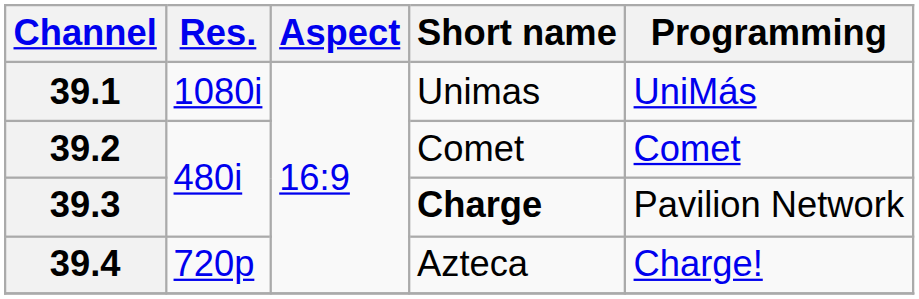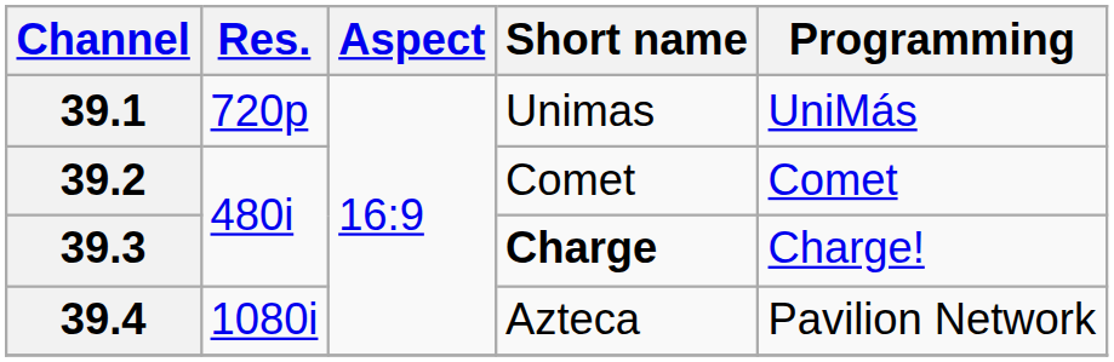 <table class="wikitable">
 <tr>
 <th><a href='#'>Channel</a></th>
 <th><a href='#'>Res.</a></th>
 <th><a href='#'>Aspect</a></th>
 <th>Short name</th>
 <th>Programming</th>
 </tr>
 <tr>
 <th scope = "row">39.1</th>
-<td><a href='#'>1080i</a></td>
+<td><a href='#'>720p</a></td>
 <td rowspan="4"><a href='#'>16:9</a></td>
 <td>Unimas</td>
 <td><a href='#'>UniMás</a></td>
 </tr>
 <tr>
 <th scope = "row">39.2</th>
 <td rowspan="2"><a href='#'>480i</a></td>
 <td>Comet</td>
 <td><a href='#'>Comet</a></td>
 </tr>
 <tr>
 <th scope = "row">39.3</th>
 <td><strong>Charge</strong></td>
-<td>Pavilion Network</td>
+<td><a href='#'>Charge!</a></td>
 </tr>
 <tr>
 <th scope = "row">39.4</th>
-<td><a href='#'>720p</a></td>
+<td><a href='#'>1080i</a></td>
 <td>Azteca</td>
-<td><a href='#'>Charge!</a></td>
+<td>Pavilion Network</td>
 </tr>
 <tr>
 </tr>
 </table>
